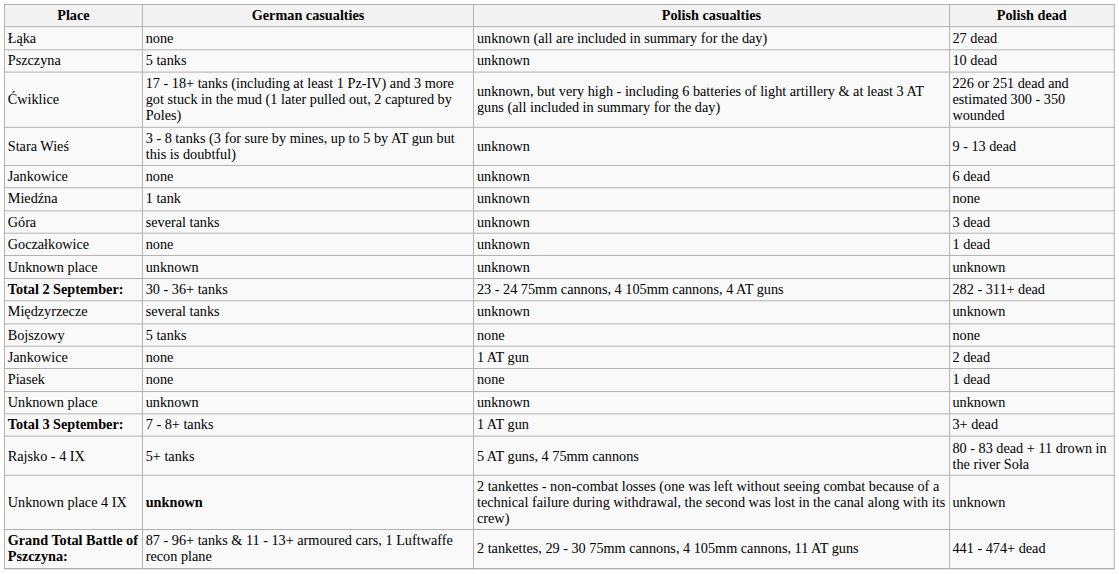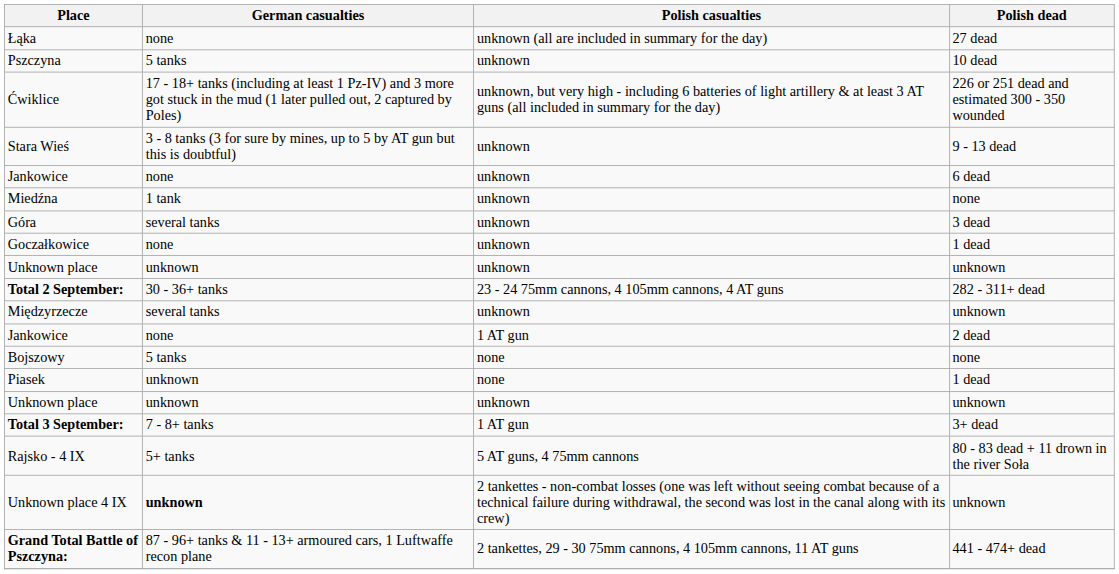 <table class="wikitable">
 <tr>
 <th>Place</th>
 <th>German casualties</th>
 <th>Polish casualties</th>
 <th>Polish dead</th>
 </tr>
 <tr>
 <td>Łąka</td>
 <td>none</td>
 <td>unknown (all are included in summary for the day)</td>
 <td>27 dead</td>
 </tr>
 <tr>
 <td>Pszczyna</td>
 <td>5 tanks</td>
 <td>unknown</td>
 <td>10 dead</td>
 </tr>
 <tr>
 <td>Ćwiklice</td>
 <td>17 - 18+ tanks (including at least 1 Pz-IV) and 3 more got stuck in the mud (1 later pulled out, 2 captured by Poles)</td>
 <td>unknown, but very high - including 6 batteries of light artillery & at least 3 AT guns (all included in summary for the day)</td>
 <td>226 or 251 dead and estimated 300 - 350 wounded</td>
 </tr>
 <tr>
 <td>Stara Wieś</td>
 <td>3 - 8 tanks (3 for sure by mines, up to 5 by AT gun but this is doubtful)</td>
 <td>unknown</td>
 <td>9 - 13 dead</td>
 </tr>
 <tr>
 <td>Jankowice</td>
 <td>none</td>
 <td>unknown</td>
 <td>6 dead</td>
 </tr>
 <tr>
 <td>Miedźna</td>
 <td>1 tank</td>
 <td>unknown</td>
 <td>none</td>
 </tr>
 <tr>
 <td>Góra</td>
 <td>several tanks</td>
 <td>unknown</td>
 <td>3 dead</td>
 </tr>
 <tr>
 <td>Goczałkowice</td>
 <td>none</td>
 <td>unknown</td>
 <td>1 dead</td>
 </tr>
 <tr>
 <td>Unknown place</td>
 <td>unknown</td>
 <td>unknown</td>
 <td>unknown</td>
 </tr>
 <tr>
 <td><strong>Total 2 September:</strong></td>
 <td>30 - 36+ tanks</td>
 <td>23 - 24 75mm cannons, 4 105mm cannons, 4 AT guns</td>
 <td>282 - 311+ dead</td>
 </tr>
 <tr>
 <td>Międzyrzecze</td>
 <td>several tanks</td>
 <td>unknown</td>
 <td>unknown</td>
 </tr>
 <tr>
+<td>Jankowice</td>
+<td>none</td>
+<td>1 AT gun</td>
+<td>2 dead</td>
+</tr>
+<tr>
 <td>Bojszowy</td>
 <td>5 tanks</td>
 <td>none</td>
 <td>none</td>
 </tr>
 <tr>
-<td>Jankowice</td>
-<td>none</td>
-<td>1 AT gun</td>
-<td>2 dead</td>
-</tr>
-<tr>
 <td>Piasek</td>
-<td>none</td>
+<td>unknown</td>
 <td>none</td>
 <td>1 dead</td>
 </tr>
 <tr>
 <td>Unknown place</td>
 <td>unknown</td>
 <td>unknown</td>
 <td>unknown</td>
 </tr>
 <tr>
 <td><strong>Total 3 September:</strong></td>
 <td>7 - 8+ tanks</td>
 <td>1 AT gun</td>
 <td>3+ dead</td>
 </tr>
 <tr>
 <td>Rajsko - 4 IX</td>
 <td>5+ tanks</td>
 <td>5 AT guns, 4 75mm cannons</td>
 <td>80 - 83 dead + 11 drown in the river Soła</td>
 </tr>
 <tr>
 <td>Unknown place 4 IX</td>
 <td><strong>unknown</strong></td>
 <td>2 tankettes - non-combat losses (one was left without seeing combat because of a technical failure during withdrawal, the second was lost in the canal along with its crew)</td>
 <td>unknown</td>
 </tr>
 <tr>
 <td><strong>Grand Total Battle of Pszczyna:</strong></td>
 <td>87 - 96+ tanks & 11 - 13+ armoured cars, 1 Luftwaffe recon plane</td>
 <td>2 tankettes, 29 - 30 75mm cannons, 4 105mm cannons, 11 AT guns</td>
 <td>441 - 474+ dead</td>
 </tr>
 <tr>
 </tr>
 </table>
